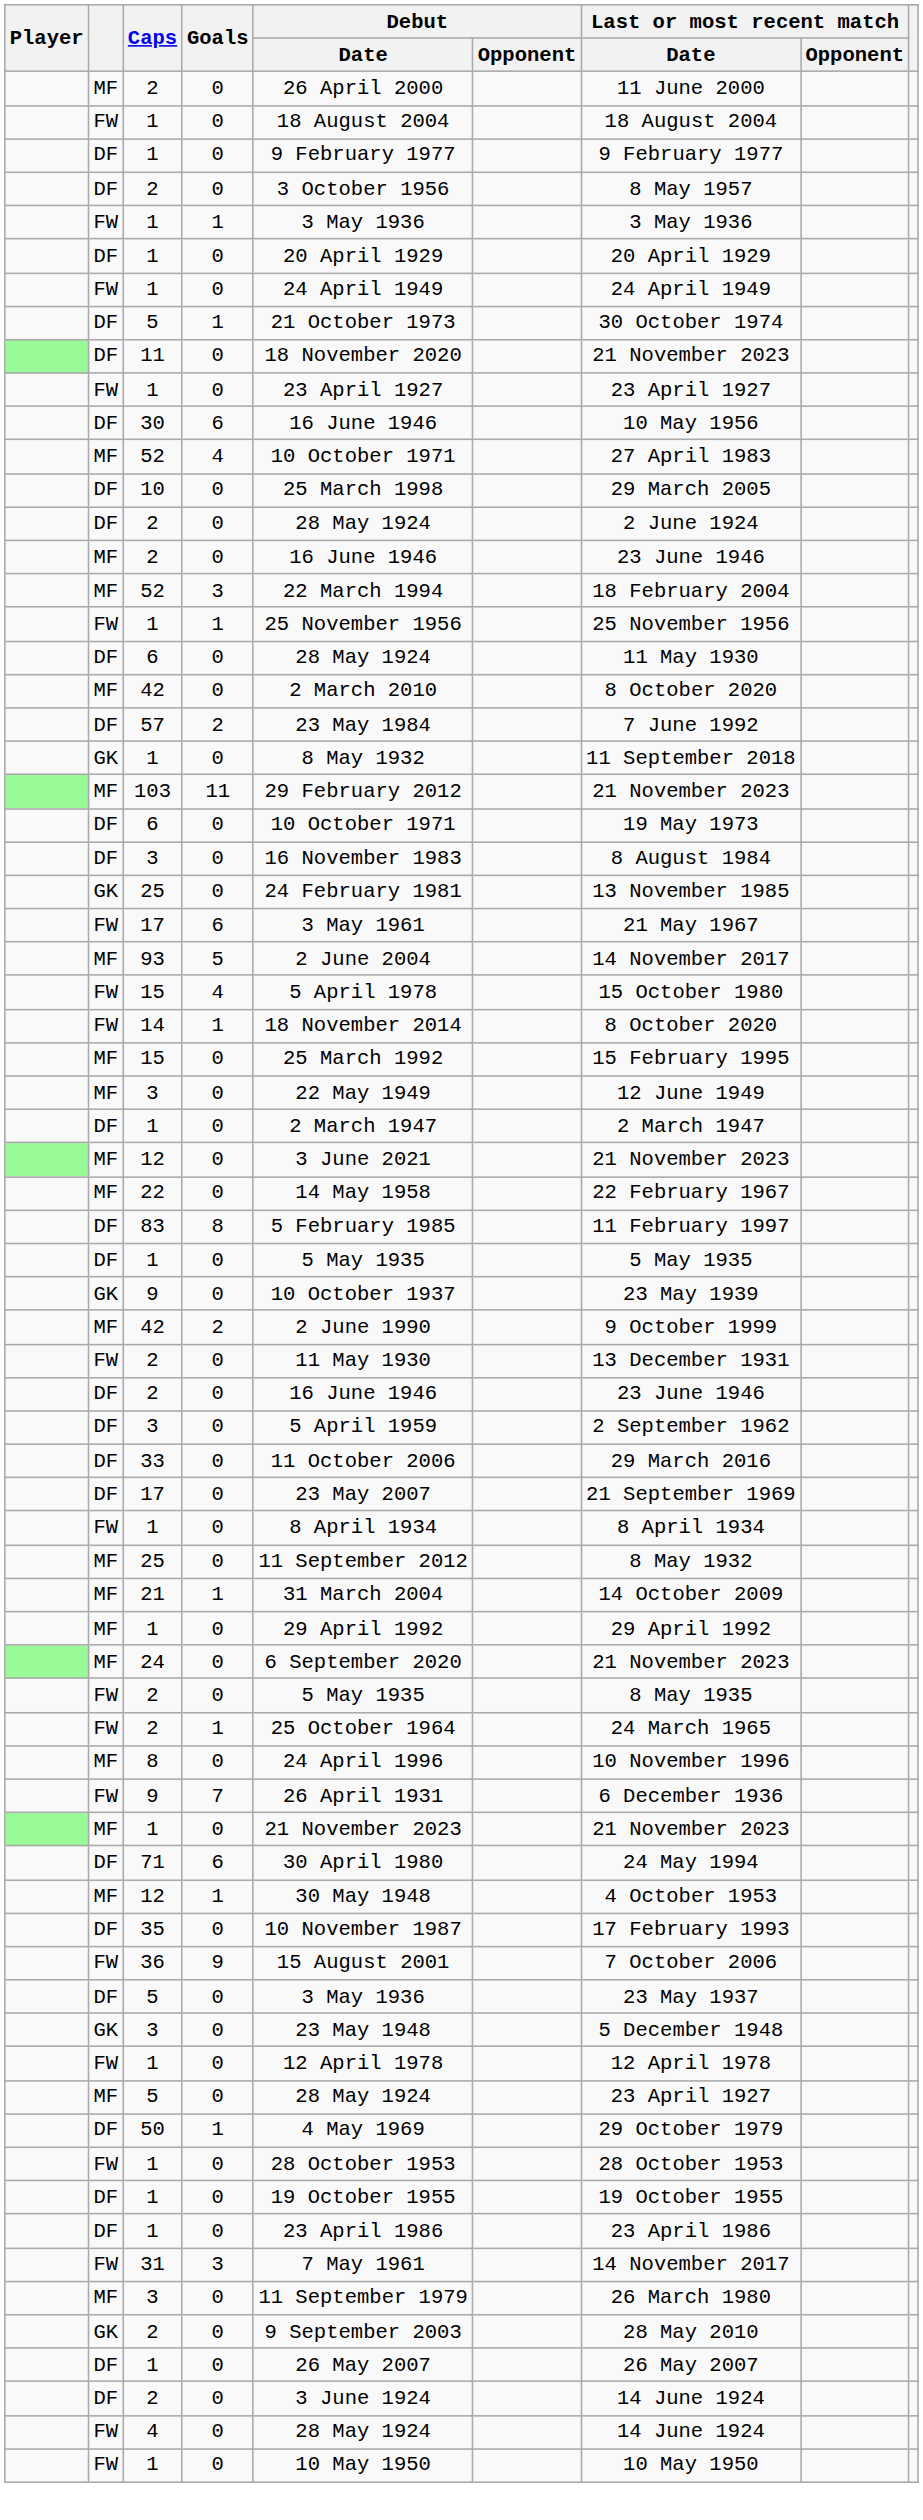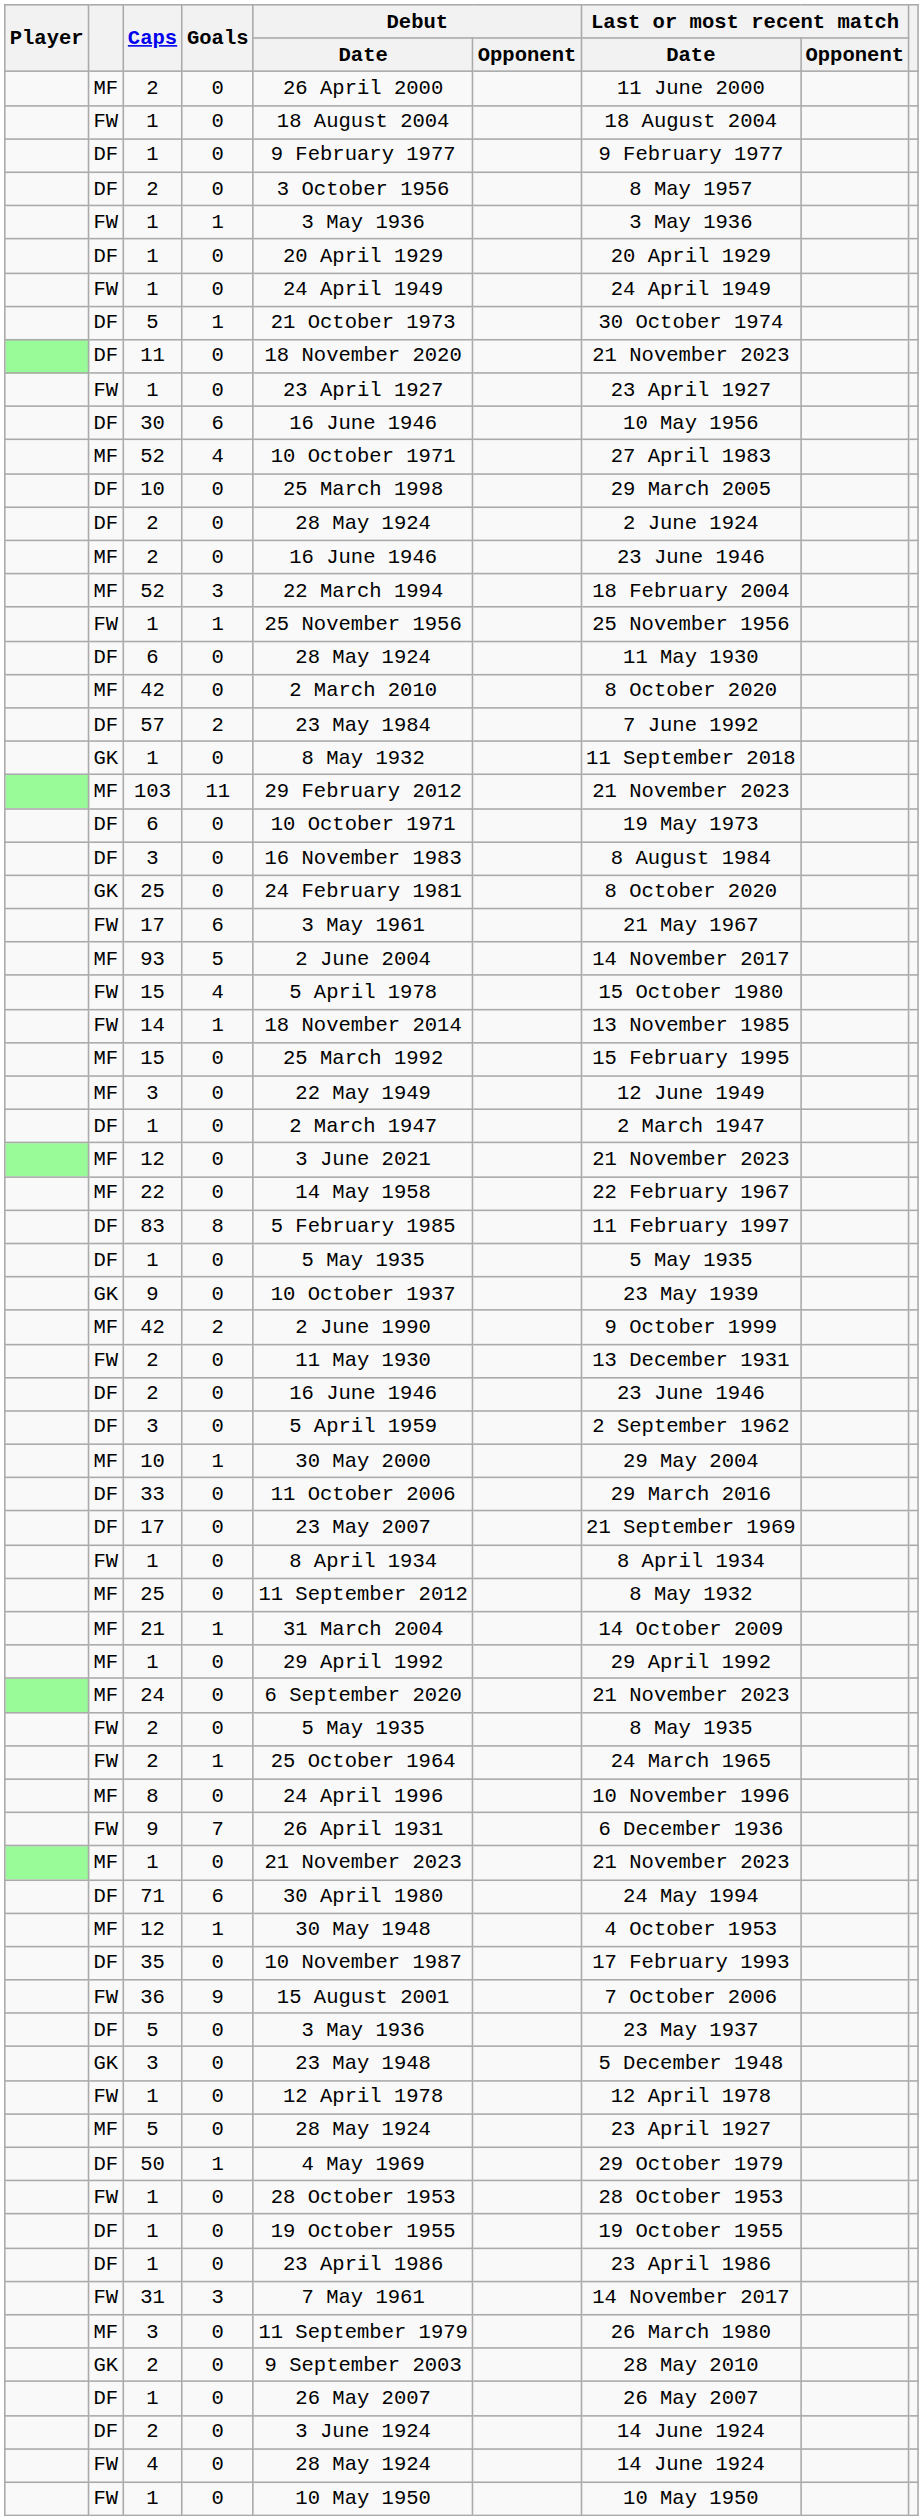 <table class="wikitable sortable" style="text-align: center;">
 <tr>
 <th scope=col rowspan=2>Player</th>
 <th scope=col rowspan=2></th>
 <th scope=col rowspan=2><a href='#'>Caps</a></th>
 <th scope=col rowspan=2>Goals</th>
 <th scope=col colspan=2>Debut</th>
 <th scope=col colspan=2>Last or most recent match</th>
 <th scope=col rowspan=2 class=unsortable></th>
 </tr>
 <tr class=unsortable>
 <th scope=col>Date</th>
 <th scope=col>Opponent</th>
 <th scope=col>Date</th>
 <th scope=col>Opponent</th>
 </tr>
 <tr>
 <td></td>
 <td>MF</td>
 <td>2</td>
 <td>0</td>
 <td>26 April 2000</td>
 <td align=left></td>
 <td>11 June 2000</td>
 <td align=left></td>
 <td></td>
 </tr>
 <tr>
 <td></td>
 <td>FW</td>
 <td>1</td>
 <td>0</td>
 <td>18 August 2004</td>
 <td align=left></td>
 <td>18 August 2004</td>
 <td align=left></td>
 <td></td>
 </tr>
 <tr>
 <td></td>
 <td>DF</td>
 <td>1</td>
 <td>0</td>
 <td>9 February 1977</td>
 <td align=left></td>
 <td>9 February 1977</td>
 <td align=left></td>
 <td></td>
 </tr>
 <tr>
 <td></td>
 <td>DF</td>
 <td>2</td>
 <td>0</td>
 <td>3 October 1956</td>
 <td align=left></td>
 <td>8 May 1957</td>
 <td align=left></td>
 <td></td>
 </tr>
 <tr>
 <td></td>
 <td>FW</td>
 <td>1</td>
 <td>1</td>
 <td>3 May 1936</td>
 <td align=left></td>
 <td>3 May 1936</td>
 <td align=left></td>
 <td></td>
 </tr>
 <tr>
 <td></td>
 <td>DF</td>
 <td>1</td>
 <td>0</td>
 <td>20 April 1929</td>
 <td align=left></td>
 <td>20 April 1929</td>
 <td align=left></td>
 <td></td>
 </tr>
 <tr>
 <td></td>
 <td>FW</td>
 <td>1</td>
 <td>0</td>
 <td>24 April 1949</td>
 <td align=left></td>
 <td>24 April 1949</td>
 <td align=left></td>
 <td></td>
 </tr>
 <tr>
 <td></td>
 <td>DF</td>
 <td>5</td>
 <td>1</td>
 <td>21 October 1973</td>
 <td align=left></td>
 <td>30 October 1974</td>
 <td align=left></td>
 <td></td>
 </tr>
 <tr>
 <td bgcolor=palegreen></td>
 <td>DF</td>
 <td>11</td>
 <td>0</td>
 <td>18 November 2020</td>
 <td align=left></td>
 <td>21 November 2023</td>
 <td align=left></td>
 <td></td>
 </tr>
 <tr>
 <td></td>
 <td>FW</td>
 <td>1</td>
 <td>0</td>
 <td>23 April 1927</td>
 <td align=left></td>
 <td>23 April 1927</td>
 <td align=left></td>
 <td></td>
 </tr>
 <tr>
 <td></td>
 <td>DF</td>
 <td>30</td>
 <td>6</td>
 <td>16 June 1946</td>
 <td align=left></td>
 <td>10 May 1956</td>
 <td align=left></td>
 <td></td>
 </tr>
 <tr>
 <td></td>
 <td>MF</td>
 <td>52</td>
 <td>4</td>
 <td>10 October 1971</td>
 <td align=left></td>
 <td>27 April 1983</td>
 <td align=left></td>
 <td></td>
 </tr>
 <tr>
 <td></td>
 <td>DF</td>
 <td>10</td>
 <td>0</td>
 <td>25 March 1998</td>
 <td align=left></td>
 <td>29 March 2005</td>
 <td align=left></td>
 <td></td>
 </tr>
 <tr>
 <td></td>
 <td>DF</td>
 <td>2</td>
 <td>0</td>
 <td>28 May 1924</td>
 <td align=left></td>
 <td>2 June 1924</td>
 <td align=left></td>
 <td></td>
 </tr>
 <tr>
 <td></td>
 <td>MF</td>
 <td>2</td>
 <td>0</td>
 <td>16 June 1946</td>
 <td align=left></td>
 <td>23 June 1946</td>
 <td align=left></td>
 <td></td>
 </tr>
 <tr>
 <td></td>
 <td>MF</td>
 <td>52</td>
 <td>3</td>
 <td>22 March 1994</td>
 <td align=left></td>
 <td>18 February 2004</td>
 <td align=left></td>
 <td></td>
 </tr>
 <tr>
 <td></td>
 <td>FW</td>
 <td>1</td>
 <td>1</td>
 <td>25 November 1956</td>
 <td align=left></td>
 <td>25 November 1956</td>
 <td align=left></td>
 <td></td>
 </tr>
 <tr>
 <td></td>
 <td>DF</td>
 <td>6</td>
 <td>0</td>
 <td>28 May 1924</td>
 <td align=left></td>
 <td>11 May 1930</td>
 <td align=left></td>
 <td></td>
 </tr>
 <tr>
 <td></td>
 <td>MF</td>
 <td>42</td>
 <td>0</td>
 <td>2 March 2010</td>
 <td align=left></td>
 <td>8 October 2020</td>
 <td align=left></td>
 <td></td>
 </tr>
 <tr>
 <td></td>
 <td>DF</td>
 <td>57</td>
 <td>2</td>
 <td>23 May 1984</td>
 <td align=left></td>
 <td>7 June 1992</td>
 <td align=left></td>
 <td></td>
 </tr>
 <tr>
 <td></td>
 <td>GK</td>
 <td>1</td>
 <td>0</td>
 <td>8 May 1932</td>
 <td align=left></td>
 <td>11 September 2018</td>
 <td align=left></td>
 <td></td>
 </tr>
 <tr>
 <td bgcolor=palegreen></td>
 <td>MF</td>
 <td>103</td>
 <td>11</td>
 <td>29 February 2012</td>
 <td align=left></td>
 <td>21 November 2023</td>
 <td align=left></td>
 <td></td>
 </tr>
 <tr>
 <td></td>
 <td>DF</td>
 <td>6</td>
 <td>0</td>
 <td>10 October 1971</td>
 <td align=left></td>
 <td>19 May 1973</td>
 <td align=left></td>
 <td></td>
 </tr>
 <tr>
 <td></td>
 <td>DF</td>
 <td>3</td>
 <td>0</td>
 <td>16 November 1983</td>
 <td align=left></td>
 <td>8 August 1984</td>
 <td align=left></td>
 <td></td>
 </tr>
 <tr>
 <td></td>
 <td>GK</td>
 <td>25</td>
 <td>0</td>
 <td>24 February 1981</td>
 <td align=left></td>
-<td>13 November 1985</td>
+<td>8 October 2020</td>
 <td align=left></td>
 <td></td>
 </tr>
 <tr>
 <td></td>
 <td>FW</td>
 <td>17</td>
 <td>6</td>
 <td>3 May 1961</td>
 <td align=left></td>
 <td>21 May 1967</td>
 <td align=left></td>
 <td></td>
 </tr>
 <tr>
 <td></td>
 <td>MF</td>
 <td>93</td>
 <td>5</td>
 <td>2 June 2004</td>
 <td align=left></td>
 <td>14 November 2017</td>
 <td align=left></td>
 <td></td>
 </tr>
 <tr>
 <td></td>
 <td>FW</td>
 <td>15</td>
 <td>4</td>
 <td>5 April 1978</td>
 <td align=left></td>
 <td>15 October 1980</td>
 <td align=left></td>
 <td></td>
 </tr>
 <tr>
 <td></td>
 <td>FW</td>
 <td>14</td>
 <td>1</td>
 <td>18 November 2014</td>
 <td align=left></td>
-<td>8 October 2020</td>
+<td>13 November 1985</td>
 <td align=left></td>
 <td></td>
 </tr>
 <tr>
 <td></td>
 <td>MF</td>
 <td>15</td>
 <td>0</td>
 <td>25 March 1992</td>
 <td align=left></td>
 <td>15 February 1995</td>
 <td align=left></td>
 <td></td>
 </tr>
 <tr>
 <td></td>
 <td>MF</td>
 <td>3</td>
 <td>0</td>
 <td>22 May 1949</td>
 <td align=left></td>
 <td>12 June 1949</td>
 <td align=left></td>
 <td></td>
 </tr>
 <tr>
 <td></td>
 <td>DF</td>
 <td>1</td>
 <td>0</td>
 <td>2 March 1947</td>
 <td align=left></td>
 <td>2 March 1947</td>
 <td align=left></td>
 <td></td>
 </tr>
 <tr>
 <td bgcolor=palegreen></td>
 <td>MF</td>
 <td>12</td>
 <td>0</td>
 <td>3 June 2021</td>
 <td align=left></td>
 <td>21 November 2023</td>
 <td align="left"></td>
 <td></td>
 </tr>
 <tr>
 <td></td>
 <td>MF</td>
 <td>22</td>
 <td>0</td>
 <td>14 May 1958</td>
 <td align=left></td>
 <td>22 February 1967</td>
 <td align=left></td>
 <td></td>
 </tr>
 <tr>
 <td></td>
 <td>DF</td>
 <td>83</td>
 <td>8</td>
 <td>5 February 1985</td>
 <td align=left></td>
 <td>11 February 1997</td>
 <td align=left></td>
 <td></td>
 </tr>
 <tr>
 <td></td>
 <td>DF</td>
 <td>1</td>
 <td>0</td>
 <td>5 May 1935</td>
 <td align=left></td>
 <td>5 May 1935</td>
 <td align=left></td>
 <td></td>
 </tr>
 <tr>
 <td></td>
 <td>GK</td>
 <td>9</td>
 <td>0</td>
 <td>10 October 1937</td>
 <td align=left></td>
 <td>23 May 1939</td>
 <td align=left></td>
 <td></td>
 </tr>
 <tr>
 <td></td>
 <td>MF</td>
 <td>42</td>
 <td>2</td>
 <td>2 June 1990</td>
 <td align=left></td>
 <td>9 October 1999</td>
 <td align=left></td>
 <td></td>
 </tr>
 <tr>
 <td></td>
 <td>FW</td>
 <td>2</td>
 <td>0</td>
 <td>11 May 1930</td>
 <td align=left></td>
 <td>13 December 1931</td>
 <td align=left></td>
 <td></td>
 </tr>
 <tr>
 <td></td>
 <td>DF</td>
 <td>2</td>
 <td>0</td>
 <td>16 June 1946</td>
 <td align=left></td>
 <td>23 June 1946</td>
 <td align=left></td>
 <td></td>
 </tr>
 <tr>
 <td></td>
 <td>DF</td>
 <td>3</td>
 <td>0</td>
 <td>5 April 1959</td>
 <td align=left></td>
 <td>2 September 1962</td>
+<td align=left></td>
+<td></td>
+</tr>
+<tr>
+<td></td>
+<td>MF</td>
+<td>10</td>
+<td>1</td>
+<td>30 May 2000</td>
+<td align=left></td>
+<td>29 May 2004</td>
 <td align=left></td>
 <td></td>
 </tr>
 <tr>
 <td></td>
 <td>DF</td>
 <td>33</td>
 <td>0</td>
 <td>11 October 2006</td>
 <td align=left></td>
 <td>29 March 2016</td>
 <td align=left></td>
 <td></td>
 </tr>
 <tr>
 <td></td>
 <td>DF</td>
 <td>17</td>
 <td>0</td>
 <td>23 May 2007</td>
 <td align=left></td>
 <td>21 September 1969</td>
 <td align=left></td>
 <td></td>
 </tr>
 <tr>
 <td></td>
 <td>FW</td>
 <td>1</td>
 <td>0</td>
 <td>8 April 1934</td>
 <td align=left></td>
 <td>8 April 1934</td>
 <td align=left></td>
 <td></td>
 </tr>
 <tr>
 <td></td>
 <td>MF</td>
 <td>25</td>
 <td>0</td>
 <td>11 September 2012</td>
 <td align=left></td>
 <td>8 May 1932</td>
 <td align=left></td>
 <td></td>
 </tr>
 <tr>
 <td></td>
 <td>MF</td>
 <td>21</td>
 <td>1</td>
 <td>31 March 2004</td>
 <td align=left></td>
 <td>14 October 2009</td>
 <td align=left></td>
 <td></td>
 </tr>
 <tr>
 <td></td>
 <td>MF</td>
 <td>1</td>
 <td>0</td>
 <td>29 April 1992</td>
 <td align=left></td>
 <td>29 April 1992</td>
 <td align=left></td>
 <td></td>
 </tr>
 <tr>
 <td bgcolor=palegreen></td>
 <td>MF</td>
 <td>24</td>
 <td>0</td>
 <td>6 September 2020</td>
 <td align=left></td>
 <td>21 November 2023</td>
 <td align=left></td>
 <td></td>
 </tr>
 <tr>
 <td></td>
 <td>FW</td>
 <td>2</td>
 <td>0</td>
 <td>5 May 1935</td>
 <td align=left></td>
 <td>8 May 1935</td>
 <td align=left></td>
 <td></td>
 </tr>
 <tr>
 <td></td>
 <td>FW</td>
 <td>2</td>
 <td>1</td>
 <td>25 October 1964</td>
 <td align=left></td>
 <td>24 March 1965</td>
 <td align=left></td>
 <td></td>
 </tr>
 <tr>
 <td></td>
 <td>MF</td>
 <td>8</td>
 <td>0</td>
 <td>24 April 1996</td>
 <td align=left></td>
 <td>10 November 1996</td>
 <td align=left></td>
 <td></td>
 </tr>
 <tr>
 <td></td>
 <td>FW</td>
 <td>9</td>
 <td>7</td>
 <td>26 April 1931</td>
 <td align=left></td>
 <td>6 December 1936</td>
 <td align=left></td>
 <td></td>
 </tr>
 <tr>
 <td bgcolor=palegreen></td>
 <td>MF</td>
 <td>1</td>
 <td>0</td>
 <td>21 November 2023</td>
 <td align=left></td>
 <td>21 November 2023</td>
 <td align=left></td>
 <td></td>
 </tr>
 <tr>
 <td></td>
 <td>DF</td>
 <td>71</td>
 <td>6</td>
 <td>30 April 1980</td>
 <td align=left></td>
 <td>24 May 1994</td>
 <td align=left></td>
 <td></td>
 </tr>
 <tr>
 <td></td>
 <td>MF</td>
 <td>12</td>
 <td>1</td>
 <td>30 May 1948</td>
 <td align=left></td>
 <td>4 October 1953</td>
 <td align=left></td>
 <td></td>
 </tr>
 <tr>
 <td></td>
 <td>DF</td>
 <td>35</td>
 <td>0</td>
 <td>10 November 1987</td>
 <td align=left></td>
 <td>17 February 1993</td>
 <td align=left></td>
 <td></td>
 </tr>
 <tr>
 <td></td>
 <td>FW</td>
 <td>36</td>
 <td>9</td>
 <td>15 August 2001</td>
 <td align=left></td>
 <td>7 October 2006</td>
 <td align=left></td>
 <td></td>
 </tr>
 <tr>
 <td></td>
 <td>DF</td>
 <td>5</td>
 <td>0</td>
 <td>3 May 1936</td>
 <td align=left></td>
 <td>23 May 1937</td>
 <td align=left></td>
 <td></td>
 </tr>
 <tr>
 <td></td>
 <td>GK</td>
 <td>3</td>
 <td>0</td>
 <td>23 May 1948</td>
 <td align=left></td>
 <td>5 December 1948</td>
 <td align=left></td>
 <td></td>
 </tr>
 <tr>
 <td></td>
 <td>FW</td>
 <td>1</td>
 <td>0</td>
 <td>12 April 1978</td>
 <td align=left></td>
 <td>12 April 1978</td>
 <td align=left></td>
 <td></td>
 </tr>
 <tr>
 <td></td>
 <td>MF</td>
 <td>5</td>
 <td>0</td>
 <td>28 May 1924</td>
 <td align=left></td>
 <td>23 April 1927</td>
 <td align=left></td>
 <td></td>
 </tr>
 <tr>
 <td></td>
 <td>DF</td>
 <td>50</td>
 <td>1</td>
 <td>4 May 1969</td>
 <td align=left></td>
 <td>29 October 1979</td>
 <td align=left></td>
 <td></td>
 </tr>
 <tr>
 <td></td>
 <td>FW</td>
 <td>1</td>
 <td>0</td>
 <td>28 October 1953</td>
 <td align=left></td>
 <td>28 October 1953</td>
 <td align=left></td>
 <td></td>
 </tr>
 <tr>
 <td></td>
 <td>DF</td>
 <td>1</td>
 <td>0</td>
 <td>19 October 1955</td>
 <td align=left></td>
 <td>19 October 1955</td>
 <td align=left></td>
 <td></td>
 </tr>
 <tr>
 <td></td>
 <td>DF</td>
 <td>1</td>
 <td>0</td>
 <td>23 April 1986</td>
 <td align=left></td>
 <td>23 April 1986</td>
 <td align=left></td>
 <td></td>
 </tr>
 <tr>
 <td></td>
 <td>FW</td>
 <td>31</td>
 <td>3</td>
 <td>7 May 1961</td>
 <td align=left></td>
 <td>14 November 2017</td>
 <td align=left></td>
 <td></td>
 </tr>
 <tr>
 <td></td>
 <td>MF</td>
 <td>3</td>
 <td>0</td>
 <td>11 September 1979</td>
 <td align=left></td>
 <td>26 March 1980</td>
 <td align=left></td>
 <td></td>
 </tr>
 <tr>
 <td></td>
 <td>GK</td>
 <td>2</td>
 <td>0</td>
 <td>9 September 2003</td>
 <td align=left></td>
 <td>28 May 2010</td>
 <td align=left></td>
 <td></td>
 </tr>
 <tr>
 <td></td>
 <td>DF</td>
 <td>1</td>
 <td>0</td>
 <td>26 May 2007</td>
 <td align=left></td>
 <td>26 May 2007</td>
 <td align=left></td>
 <td></td>
 </tr>
 <tr>
 <td></td>
 <td>DF</td>
 <td>2</td>
 <td>0</td>
 <td>3 June 1924</td>
 <td align=left></td>
 <td>14 June 1924</td>
 <td align=left></td>
 <td></td>
 </tr>
 <tr>
 <td></td>
 <td>FW</td>
 <td>4</td>
 <td>0</td>
 <td>28 May 1924</td>
 <td align=left></td>
 <td>14 June 1924</td>
 <td align=left></td>
 <td></td>
 </tr>
 <tr>
 <td></td>
 <td>FW</td>
 <td>1</td>
 <td>0</td>
 <td>10 May 1950</td>
 <td align=left></td>
 <td>10 May 1950</td>
 <td align=left></td>
 <td></td>
 </tr>
 </table>
